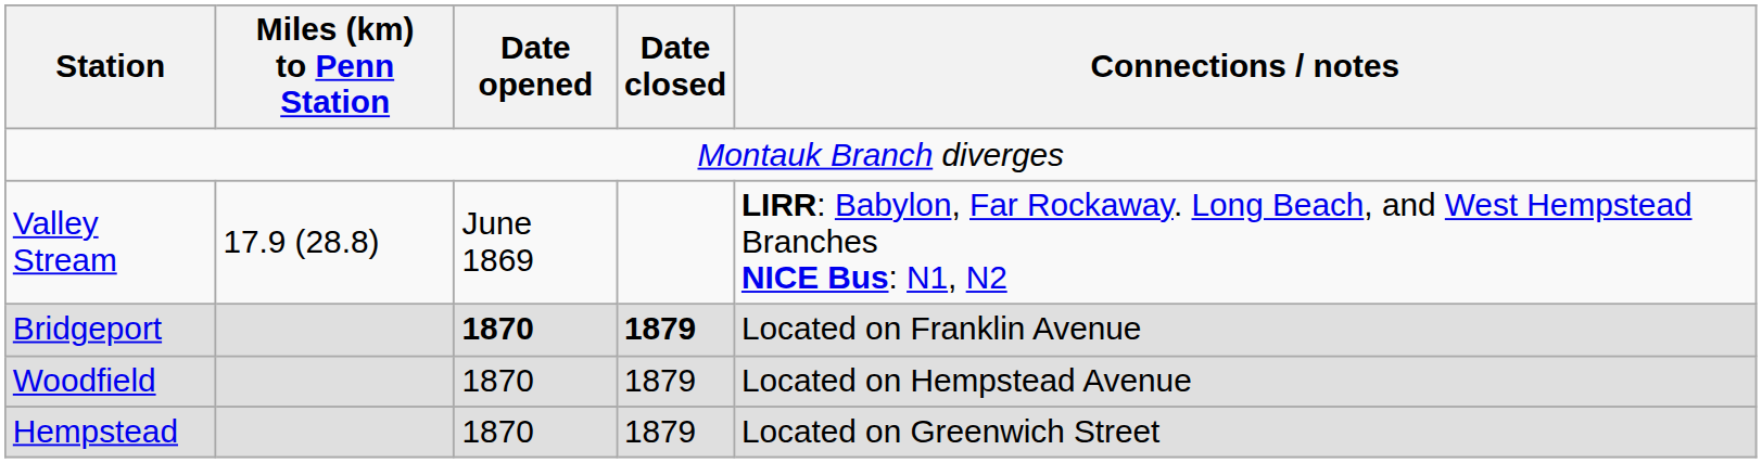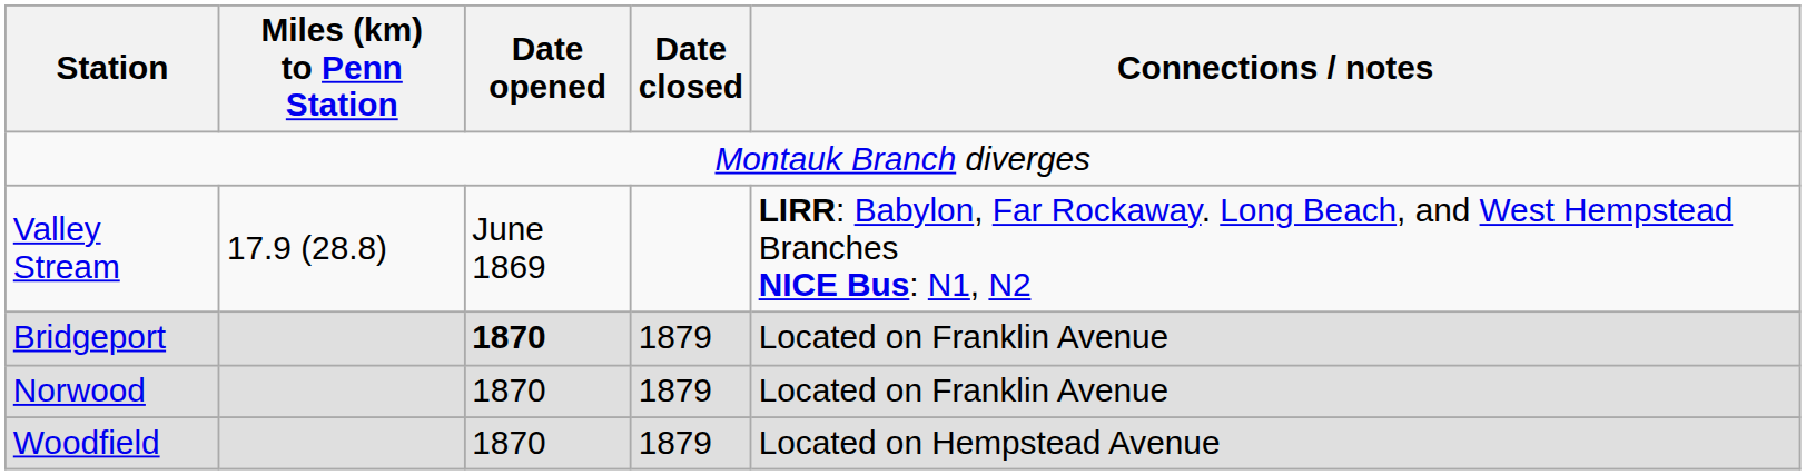 <table class="wikitable">
 <tr>
 <th>Station</th>
 <th>Miles (km)<br>to <a href='#'>Penn Station</a></th>
 <th>Date<br>opened</th>
 <th>Date<br>closed</th>
 <th>Connections / notes</th>
 </tr>
 <tr>
 <td colspan="5" align="center"><em><a href='#'>Montauk Branch</a> diverges</em></td>
 </tr>
 <tr>
 <td><a href='#'>Valley Stream</a> </td>
 <td>17.9 (28.8)</td>
 <td>June 1869</td>
 <td></td>
 <td> <strong>LIRR</strong>: <a href='#'>Babylon</a>, <a href='#'>Far Rockaway</a>. <a href='#'>Long Beach</a>, and <a href='#'>West Hempstead</a> Branches<br> <strong><a href='#'>NICE Bus</a></strong>: <a href='#'>N1</a>, <a href='#'>N2</a></td>
 </tr>
 <tr bgcolor=dfdfdf>
 <td><a href='#'>Bridgeport</a></td>
 <td></td>
 <td><strong>1870</strong></td>
-<td><strong>1879</strong></td>
+<td>1879</td>
+<td>Located on Franklin Avenue</td>
+</tr>
+<tr bgcolor=dfdfdf>
+<td><a href='#'>Norwood</a></td>
+<td></td>
+<td>1870</td>
+<td>1879</td>
 <td>Located on Franklin Avenue</td>
 </tr>
 <tr bgcolor=dfdfdf>
 <td><a href='#'>Woodfield</a></td>
 <td></td>
 <td>1870</td>
 <td>1879</td>
 <td>Located on Hempstead Avenue</td>
 </tr>
-<tr bgcolor=dfdfdf>
-<td><a href='#'>Hempstead</a></td>
-<td></td>
-<td>1870</td>
-<td>1879</td>
-<td>Located on Greenwich Street</td>
-</tr>
 </table>
